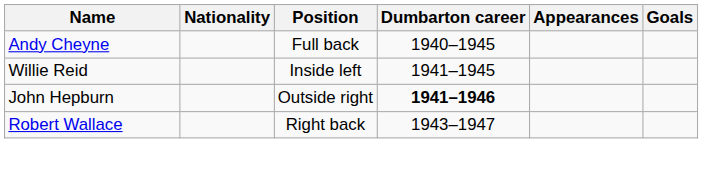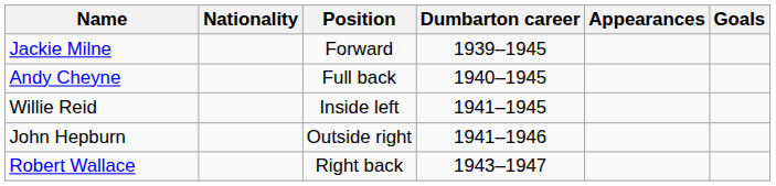 <table class="wikitable sortable" style="text-align: center;">
 <tr>
 <th style="width:10em">Name</th>
 <th>Nationality</th>
 <th>Position</th>
 <th>Dumbarton career</th>
 <th>Appearances</th>
 <th>Goals</th>
+</tr>
+<tr>
+<td align="left"><a href='#'>Jackie Milne</a></td>
+<td align="left"></td>
+<td>Forward</td>
+<td>1939–1945</td>
+<td></td>
+<td></td>
 </tr>
 <tr>
 <td align="left"><a href='#'>Andy Cheyne</a></td>
 <td align="left"></td>
 <td>Full back</td>
 <td>1940–1945</td>
 <td></td>
 <td></td>
 </tr>
 <tr>
 <td align="left">Willie Reid</td>
 <td align="left"></td>
 <td>Inside left</td>
 <td>1941–1945</td>
 <td></td>
 <td></td>
 </tr>
 <tr>
 <td align="left">John Hepburn</td>
 <td align="left"></td>
 <td>Outside right</td>
-<td><strong>1941–1946</strong></td>
+<td>1941–1946</td>
 <td></td>
 <td></td>
 </tr>
 <tr>
 <td align="left"><a href='#'>Robert Wallace</a></td>
 <td align="left"></td>
 <td>Right back</td>
 <td>1943–1947</td>
 <td></td>
 <td></td>
 </tr>
 </table>
